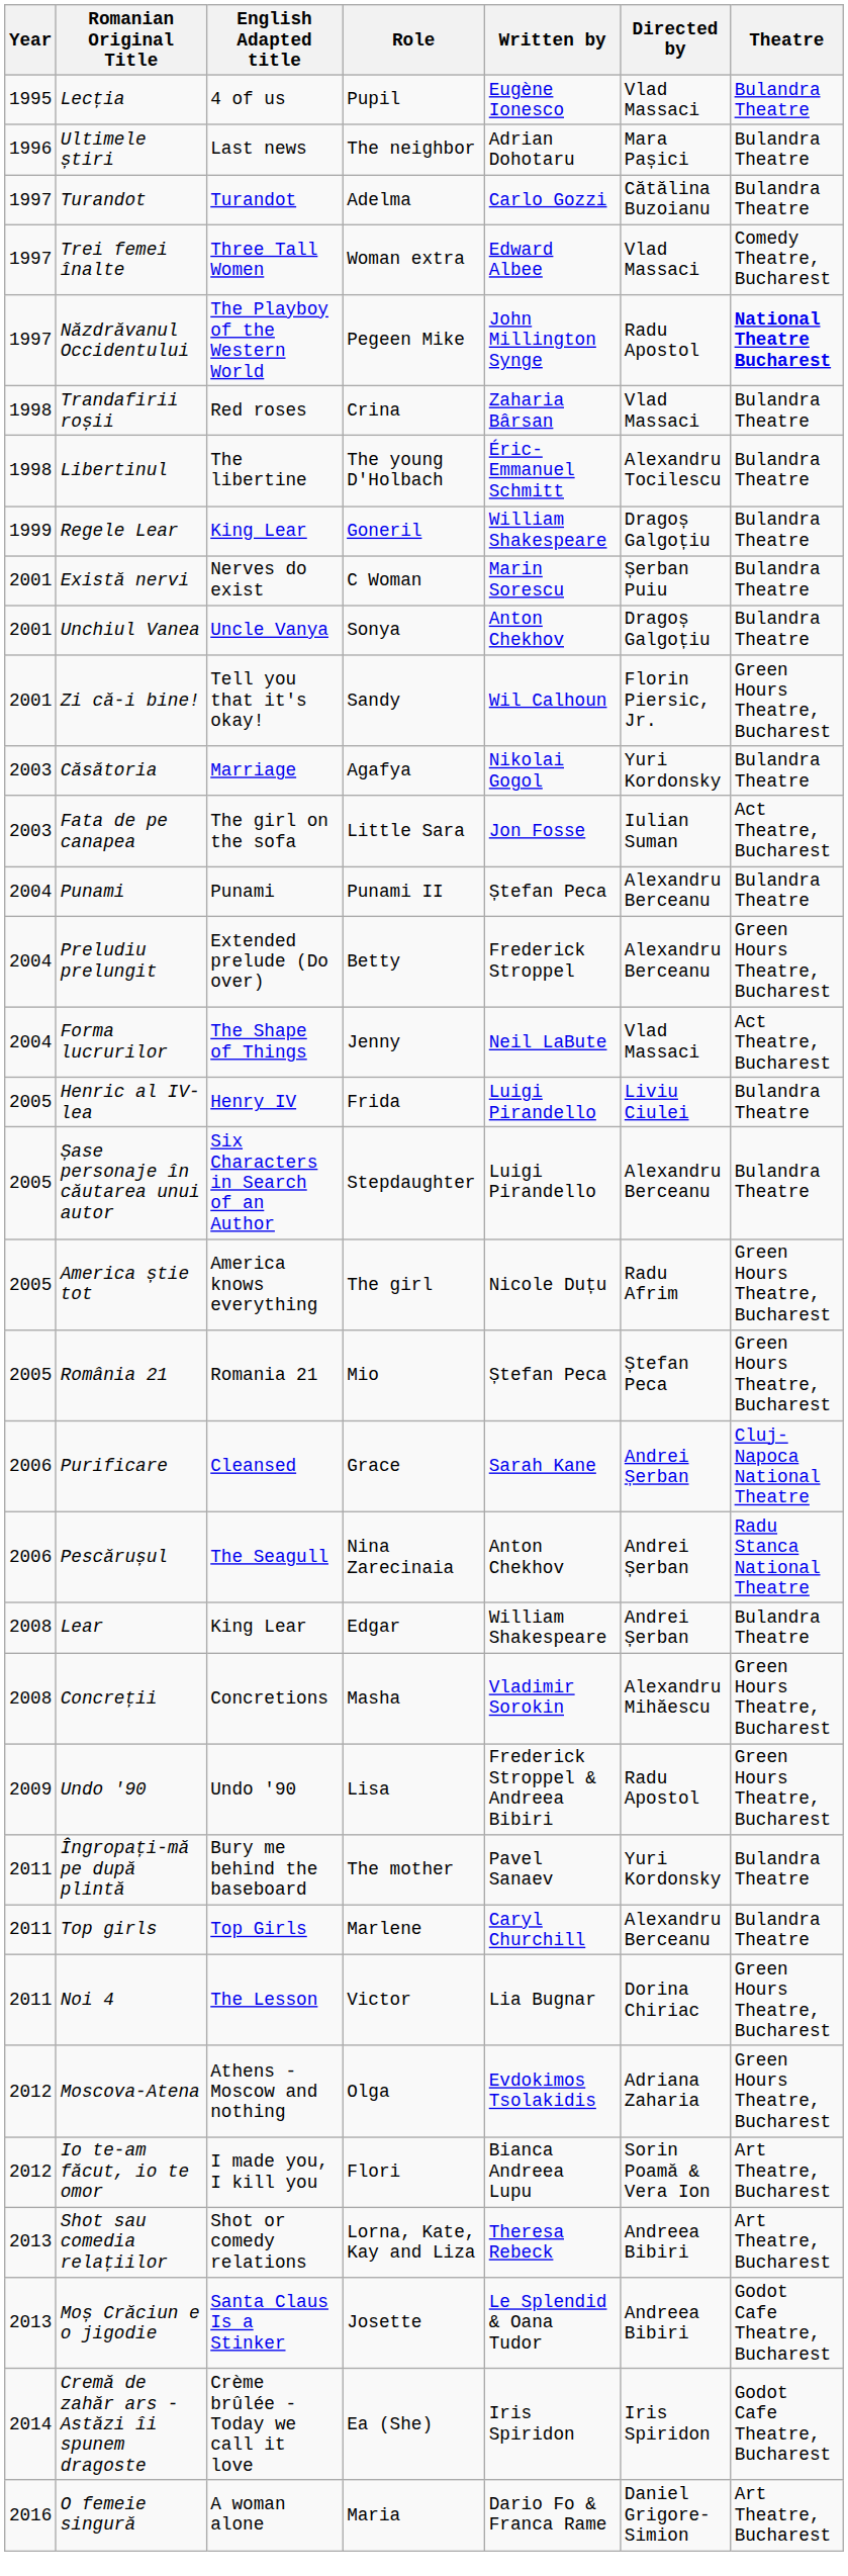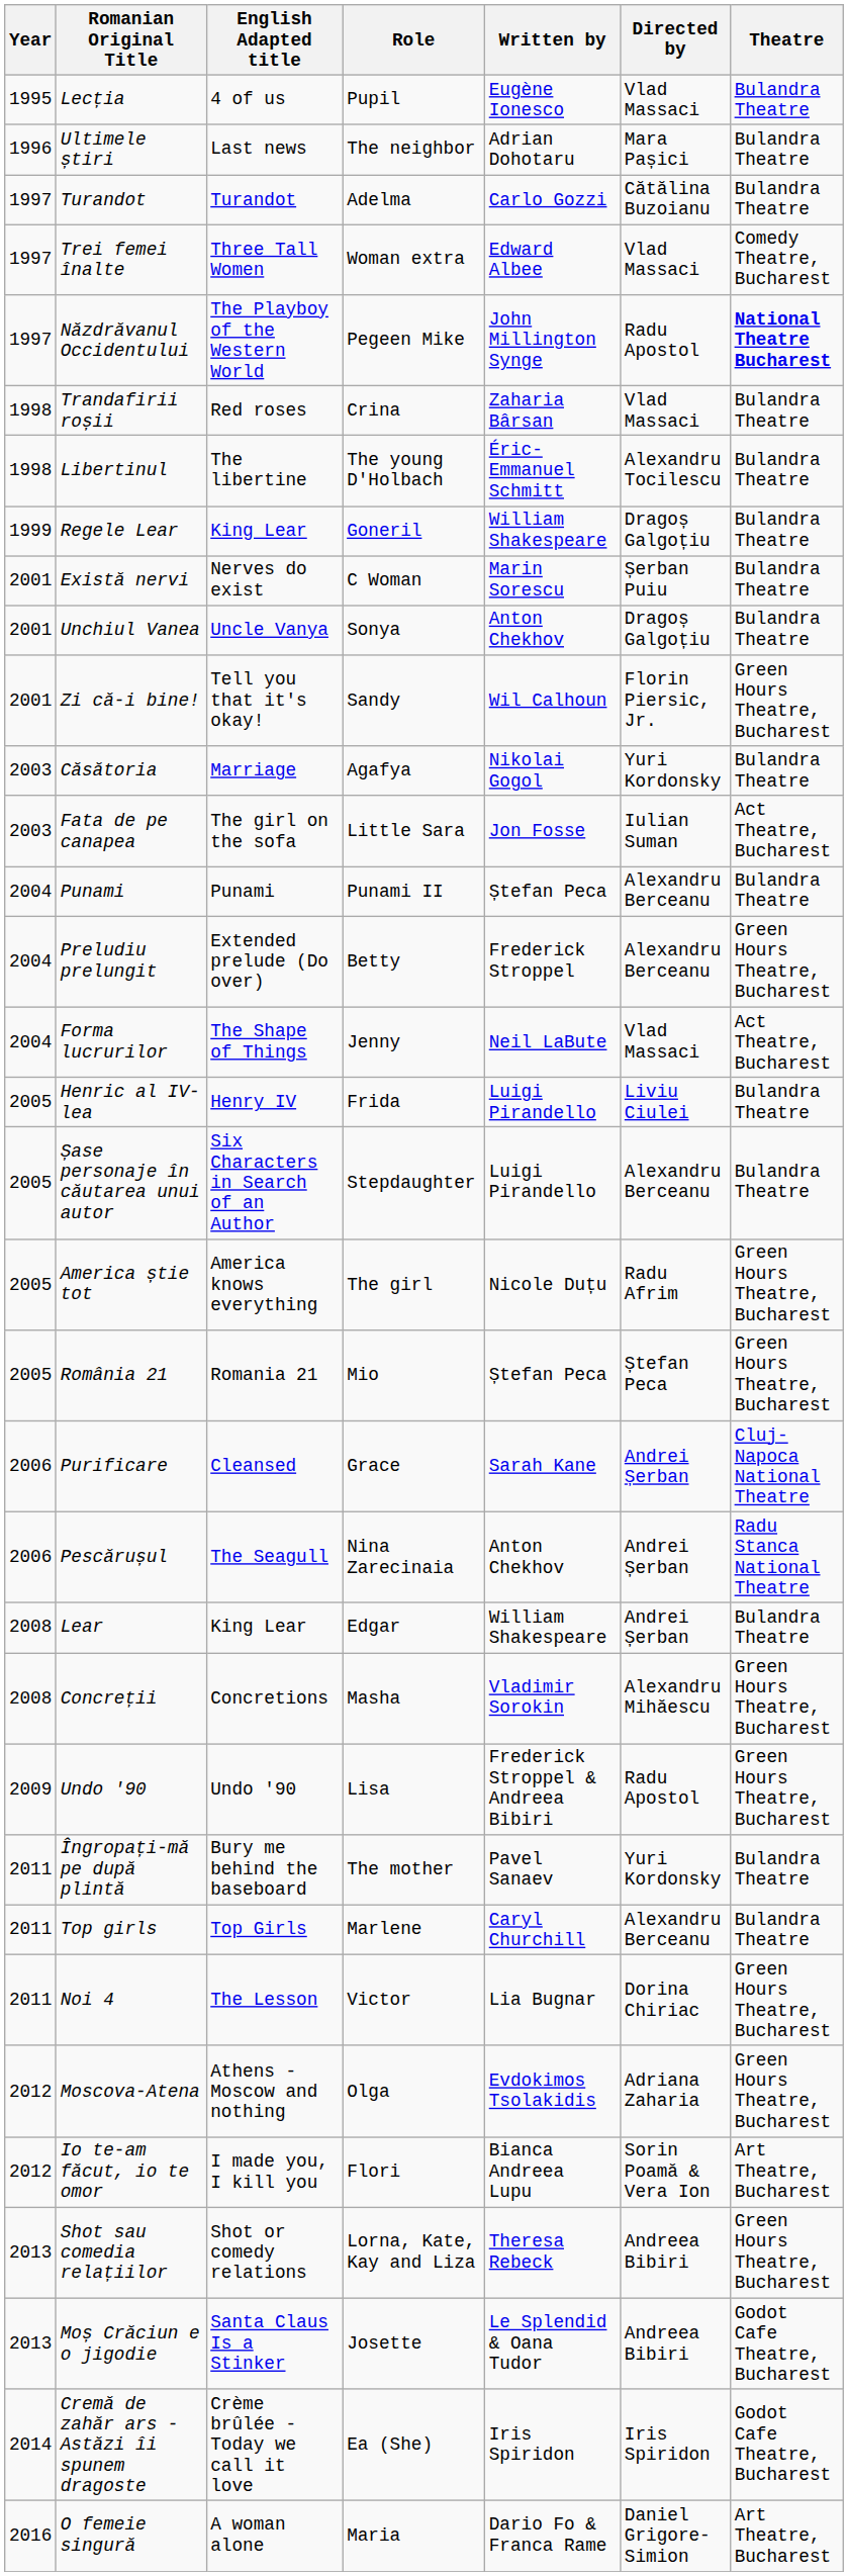 <table class="wikitable sortable">
 <tr>
 <th>Year</th>
 <th>Romanian Original Title</th>
 <th>English Adapted title</th>
 <th>Role</th>
 <th>Written by</th>
 <th>Directed by</th>
 <th>Theatre</th>
 </tr>
 <tr>
 <td>1995</td>
 <td><em>Lecția</em></td>
 <td>4 of us</td>
 <td>Pupil</td>
 <td><a href='#'>Eugène Ionesco</a></td>
 <td>Vlad Massaci</td>
 <td><a href='#'>Bulandra Theatre</a></td>
 </tr>
 <tr>
 <td>1996</td>
 <td><em>Ultimele știri</em></td>
 <td>Last news</td>
 <td>The neighbor</td>
 <td>Adrian Dohotaru</td>
 <td>Mara Pașici</td>
 <td>Bulandra Theatre</td>
 </tr>
 <tr>
 <td>1997</td>
 <td><em>Turandot</em></td>
 <td><a href='#'>Turandot</a></td>
 <td>Adelma</td>
 <td><a href='#'>Carlo Gozzi</a></td>
 <td>Cătălina Buzoianu</td>
 <td>Bulandra Theatre</td>
 </tr>
 <tr>
 <td>1997</td>
 <td><em>Trei femei înalte</em></td>
 <td><a href='#'>Three Tall Women</a></td>
 <td>Woman extra</td>
 <td><a href='#'>Edward Albee</a></td>
 <td>Vlad Massaci</td>
 <td>Comedy Theatre, Bucharest</td>
 </tr>
 <tr>
 <td>1997</td>
 <td><em>Năzdrăvanul Occidentului</em></td>
 <td><a href='#'>The Playboy of the Western World</a></td>
 <td>Pegeen Mike</td>
 <td><a href='#'>John Millington Synge</a></td>
 <td>Radu Apostol</td>
 <td><strong><a href='#'>National Theatre Bucharest</a></strong></td>
 </tr>
 <tr>
 <td>1998</td>
 <td><em>Trandafirii roșii</em></td>
 <td>Red roses</td>
 <td>Crina</td>
 <td><a href='#'>Zaharia Bârsan</a></td>
 <td>Vlad Massaci</td>
 <td>Bulandra Theatre</td>
 </tr>
 <tr>
 <td>1998</td>
 <td><em>Libertinul</em></td>
 <td>The libertine</td>
 <td>The young D'Holbach</td>
 <td><a href='#'>Éric-Emmanuel Schmitt</a></td>
 <td>Alexandru Tocilescu</td>
 <td>Bulandra Theatre</td>
 </tr>
 <tr>
 <td>1999</td>
 <td><em>Regele Lear</em></td>
 <td><a href='#'>King Lear</a></td>
 <td><a href='#'>Goneril</a></td>
 <td><a href='#'>William Shakespeare</a></td>
 <td>Dragoș Galgoțiu</td>
 <td>Bulandra Theatre</td>
 </tr>
 <tr>
 <td>2001</td>
 <td><em>Există nervi</em></td>
 <td>Nerves do exist</td>
 <td>C Woman</td>
 <td><a href='#'>Marin Sorescu</a></td>
 <td>Șerban Puiu</td>
 <td>Bulandra Theatre</td>
 </tr>
 <tr>
 <td>2001</td>
 <td><em>Unchiul Vanea</em></td>
 <td><a href='#'>Uncle Vanya</a></td>
 <td>Sonya</td>
 <td><a href='#'>Anton Chekhov</a></td>
 <td>Dragoș Galgoțiu</td>
 <td>Bulandra Theatre</td>
 </tr>
 <tr>
 <td>2001</td>
 <td><em>Zi că-i bine!</em></td>
 <td>Tell you that it's okay!</td>
 <td>Sandy</td>
 <td><a href='#'>Wil Calhoun</a></td>
 <td>Florin Piersic, Jr.</td>
 <td>Green Hours Theatre, Bucharest</td>
 </tr>
 <tr>
 <td>2003</td>
 <td><em>Căsătoria</em></td>
 <td><a href='#'>Marriage</a></td>
 <td>Agafya</td>
 <td><a href='#'>Nikolai Gogol</a></td>
 <td>Yuri Kordonsky</td>
 <td>Bulandra Theatre</td>
 </tr>
 <tr>
 <td>2003</td>
 <td><em>Fata de pe canapea</em></td>
 <td>The girl on the sofa</td>
 <td>Little Sara</td>
 <td><a href='#'>Jon Fosse</a></td>
 <td>Iulian Suman</td>
 <td>Act Theatre, Bucharest</td>
 </tr>
 <tr>
 <td>2004</td>
 <td><em>Punami</em></td>
 <td>Punami</td>
 <td>Punami II</td>
 <td>Ștefan Peca</td>
 <td>Alexandru Berceanu</td>
 <td>Bulandra Theatre</td>
 </tr>
 <tr>
 <td>2004</td>
 <td><em>Preludiu prelungit</em></td>
 <td>Extended prelude (Do over)</td>
 <td>Betty</td>
 <td>Frederick Stroppel</td>
 <td>Alexandru Berceanu</td>
 <td>Green Hours Theatre, Bucharest</td>
 </tr>
 <tr>
 <td>2004</td>
 <td><em>Forma lucrurilor</em></td>
 <td><a href='#'>The Shape of Things</a></td>
 <td>Jenny</td>
 <td><a href='#'>Neil LaBute</a></td>
 <td>Vlad Massaci</td>
 <td>Act Theatre, Bucharest</td>
 </tr>
 <tr>
 <td>2005</td>
 <td><em>Henric al IV-lea</em></td>
 <td><a href='#'>Henry IV</a></td>
 <td>Frida</td>
 <td><a href='#'>Luigi Pirandello</a></td>
 <td><a href='#'>Liviu Ciulei</a></td>
 <td>Bulandra Theatre</td>
 </tr>
 <tr>
 <td>2005</td>
 <td><em>Șase personaje în căutarea unui autor</em></td>
 <td><a href='#'>Six Characters in Search of an Author</a></td>
 <td>Stepdaughter</td>
 <td>Luigi Pirandello</td>
 <td>Alexandru Berceanu</td>
 <td>Bulandra Theatre</td>
 </tr>
 <tr>
 <td>2005</td>
 <td><em>America știe tot</em></td>
 <td>America knows everything</td>
 <td>The girl</td>
 <td>Nicole Duțu</td>
 <td>Radu Afrim</td>
 <td>Green Hours Theatre, Bucharest</td>
 </tr>
 <tr>
 <td>2005</td>
 <td><em>România 21</em></td>
 <td>Romania 21</td>
 <td>Mio</td>
 <td>Ștefan Peca</td>
 <td>Ștefan Peca</td>
 <td>Green Hours Theatre, Bucharest</td>
 </tr>
 <tr>
 <td>2006</td>
 <td><em>Purificare</em></td>
 <td><a href='#'>Cleansed</a></td>
 <td>Grace</td>
 <td><a href='#'>Sarah Kane</a></td>
 <td><a href='#'>Andrei Șerban</a></td>
 <td><a href='#'>Cluj-Napoca National Theatre</a></td>
 </tr>
 <tr>
 <td>2006</td>
 <td><em>Pescărușul</em></td>
 <td><a href='#'>The Seagull</a></td>
 <td>Nina Zarecinaia</td>
 <td>Anton Chekhov</td>
 <td>Andrei Șerban</td>
 <td><a href='#'>Radu Stanca National Theatre</a></td>
 </tr>
 <tr>
 <td>2008</td>
 <td><em>Lear</em></td>
 <td>King Lear</td>
 <td>Edgar</td>
 <td>William Shakespeare</td>
 <td>Andrei Șerban</td>
 <td>Bulandra Theatre</td>
 </tr>
 <tr>
 <td>2008</td>
 <td><em>Concreții</em></td>
 <td>Concretions</td>
 <td>Masha</td>
 <td><a href='#'>Vladimir Sorokin</a></td>
 <td>Alexandru Mihăescu</td>
 <td>Green Hours Theatre, Bucharest</td>
 </tr>
 <tr>
 <td>2009</td>
 <td><em>Undo '90</em></td>
 <td>Undo '90</td>
 <td>Lisa</td>
 <td>Frederick Stroppel & Andreea Bibiri</td>
 <td>Radu Apostol</td>
 <td>Green Hours Theatre, Bucharest</td>
 </tr>
 <tr>
 <td>2011</td>
 <td><em>Îngropați-mă pe după plintă</em></td>
 <td>Bury me behind the baseboard</td>
 <td>The mother</td>
 <td>Pavel Sanaev</td>
 <td>Yuri Kordonsky</td>
 <td>Bulandra Theatre</td>
 </tr>
 <tr>
 <td>2011</td>
 <td><em>Top girls</em></td>
 <td><a href='#'>Top Girls</a></td>
 <td>Marlene</td>
 <td><a href='#'>Caryl Churchill</a></td>
 <td>Alexandru Berceanu</td>
 <td>Bulandra Theatre</td>
 </tr>
 <tr>
 <td>2011</td>
 <td><em>Noi 4</em></td>
 <td><a href='#'>The Lesson</a></td>
 <td>Victor</td>
 <td>Lia Bugnar</td>
 <td>Dorina Chiriac</td>
 <td>Green Hours Theatre, Bucharest</td>
 </tr>
 <tr>
 <td>2012</td>
 <td><em>Moscova-Atena</em></td>
 <td>Athens - Moscow and nothing</td>
 <td>Olga</td>
 <td><a href='#'>Evdokimos Tsolakidis</a></td>
 <td>Adriana Zaharia</td>
 <td>Green Hours Theatre, Bucharest</td>
 </tr>
 <tr>
 <td>2012</td>
 <td><em>Io te-am făcut, io te omor</em></td>
 <td>I made you, I kill you</td>
 <td>Flori</td>
 <td>Bianca Andreea Lupu</td>
 <td>Sorin Poamă & Vera Ion</td>
 <td>Art Theatre, Bucharest</td>
 </tr>
 <tr>
 <td>2013</td>
 <td><em>Shot sau comedia relațiilor</em></td>
 <td>Shot or comedy relations</td>
 <td>Lorna, Kate, Kay and Liza</td>
 <td><a href='#'>Theresa Rebeck</a></td>
 <td>Andreea Bibiri</td>
-<td>Art Theatre, Bucharest</td>
+<td>Green Hours Theatre, Bucharest</td>
 </tr>
 <tr>
 <td>2013</td>
 <td><em>Moș Crăciun e o jigodie</em></td>
 <td><a href='#'>Santa Claus Is a Stinker</a></td>
 <td>Josette</td>
 <td><a href='#'>Le Splendid</a> & Oana Tudor</td>
 <td>Andreea Bibiri</td>
 <td>Godot Cafe Theatre, Bucharest</td>
 </tr>
 <tr>
 <td>2014</td>
 <td><em>Cremă de zahăr ars - Astăzi îi spunem dragoste</em></td>
 <td>Crème brûlée - Today we call it love</td>
 <td>Ea (She)</td>
 <td>Iris Spiridon</td>
 <td>Iris Spiridon</td>
 <td>Godot Cafe Theatre, Bucharest</td>
 </tr>
 <tr>
 <td>2016</td>
 <td><em>O femeie singură</em></td>
 <td>A woman alone</td>
 <td>Maria</td>
 <td>Dario Fo & Franca Rame</td>
 <td>Daniel Grigore-Simion</td>
 <td>Art Theatre, Bucharest</td>
 </tr>
 </table>
